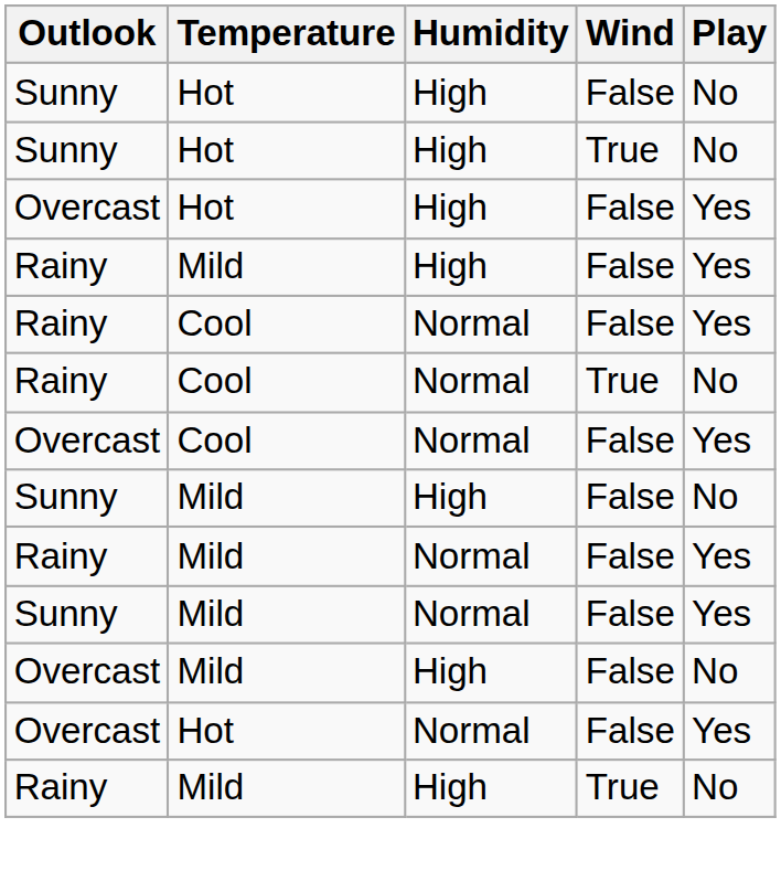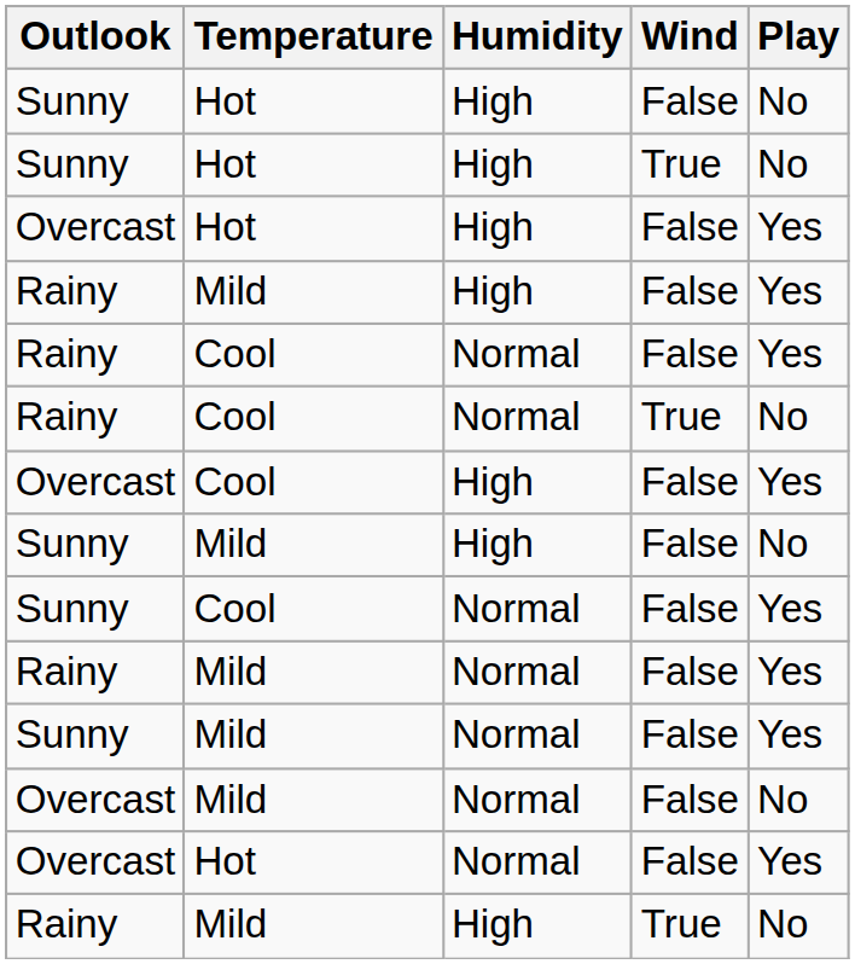 <table class="wikitable">
 <tr>
 <th>Outlook</th>
 <th>Temperature</th>
 <th>Humidity</th>
 <th>Wind</th>
 <th>Play</th>
 </tr>
 <tr>
 <td>Sunny</td>
 <td>Hot</td>
 <td>High</td>
 <td>False</td>
 <td>No</td>
 </tr>
 <tr>
 <td>Sunny</td>
 <td>Hot</td>
 <td>High</td>
 <td>True</td>
 <td>No</td>
 </tr>
 <tr>
 <td>Overcast</td>
 <td>Hot</td>
 <td>High</td>
 <td>False</td>
 <td>Yes</td>
 </tr>
 <tr>
 <td>Rainy</td>
 <td>Mild</td>
 <td>High</td>
 <td>False</td>
 <td>Yes</td>
 </tr>
 <tr>
 <td>Rainy</td>
 <td>Cool</td>
 <td>Normal</td>
 <td>False</td>
 <td>Yes</td>
 </tr>
 <tr>
 <td>Rainy</td>
 <td>Cool</td>
 <td>Normal</td>
 <td>True</td>
 <td>No</td>
 </tr>
 <tr>
 <td>Overcast</td>
 <td>Cool</td>
-<td>Normal</td>
+<td>High</td>
 <td>False</td>
 <td>Yes</td>
 </tr>
 <tr>
 <td>Sunny</td>
 <td>Mild</td>
 <td>High</td>
 <td>False</td>
 <td>No</td>
+</tr>
+<tr>
+<td>Sunny</td>
+<td>Cool</td>
+<td>Normal</td>
+<td>False</td>
+<td>Yes</td>
 </tr>
 <tr>
 <td>Rainy</td>
 <td>Mild</td>
 <td>Normal</td>
 <td>False</td>
 <td>Yes</td>
 </tr>
 <tr>
 <td>Sunny</td>
 <td>Mild</td>
 <td>Normal</td>
 <td>False</td>
 <td>Yes</td>
 </tr>
 <tr>
 <td>Overcast</td>
 <td>Mild</td>
-<td>High</td>
+<td>Normal</td>
 <td>False</td>
 <td>No</td>
 </tr>
 <tr>
 <td>Overcast</td>
 <td>Hot</td>
 <td>Normal</td>
 <td>False</td>
 <td>Yes</td>
 </tr>
 <tr>
 <td>Rainy</td>
 <td>Mild</td>
 <td>High</td>
 <td>True</td>
 <td>No</td>
 </tr>
 </table>
